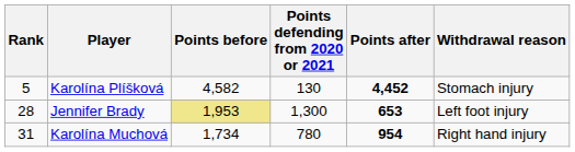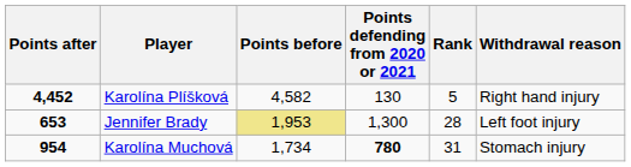 <table class="wikitable sortable">
 <tr>
-<th>Rank</th>
+<th>Points after</th>
 <th>Player</th>
 <th>Points before</th>
 <th style="width:75px;">Points defending from <a href='#'>2020</a> or <a href='#'>2021</a></th>
-<th>Points after</th>
+<th>Rank</th>
 <th>Withdrawal reason</th>
 </tr>
 <tr>
-<td style="text-align:center;">5</td>
+<td style="text-align:center;"><strong>4,452</strong></td>
 <td> <a href='#'>Karolína Plíšková</a></td>
 <td style="text-align:center;">4,582</td>
 <td style="text-align:center;">130</td>
-<td style="text-align:center;"><strong>4,452</strong></td>
-<td>Stomach injury</td>
+<td style="text-align:center;">5</td>
+<td>Right hand injury</td>
 </tr>
 <tr>
-<td style="text-align:center;">28</td>
+<td style="text-align:center;"><strong>653</strong></td>
 <td> <a href='#'>Jennifer Brady</a></td>
 <td style="background: khaki; text-align:center;">1,953</td>
 <td style="text-align:center;">1,300</td>
-<td style="text-align:center;"><strong>653</strong></td>
+<td style="text-align:center;">28</td>
 <td>Left foot injury</td>
 </tr>
 <tr>
-<td style="text-align:center;">31</td>
+<td style="text-align:center;"><strong>954</strong></td>
 <td> <a href='#'>Karolína Muchová</a></td>
 <td style="text-align:center;">1,734</td>
-<td style="text-align:center;">780</td>
-<td style="text-align:center;"><strong>954</strong></td>
-<td>Right hand injury</td>
+<td style="text-align:center;"><strong>780</strong></td>
+<td style="text-align:center;">31</td>
+<td>Stomach injury</td>
 </tr>
 </table>
